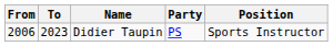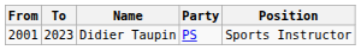 <table class="wikitable">
 <tr>
 <th>From</th>
 <th>To</th>
 <th>Name</th>
 <th>Party</th>
 <th>Position</th>
 </tr>
 <tr>
-<td>2006</td>
+<td>2001</td>
 <td>2023</td>
 <td>Didier Taupin</td>
 <td><a href='#'>PS</a></td>
 <td>Sports Instructor</td>
 </tr>
 </table>
